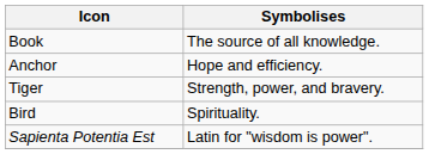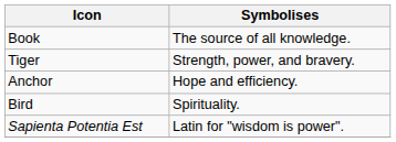 <table class="wikitable" style="width:35%;">
 <tr>
 <th style="width:15%;">Icon</th>
 <th style="width:20%;">Symbolises</th>
 </tr>
 <tr>
 <td>Book</td>
 <td>The source of all knowledge.</td>
 </tr>
 <tr>
+<td>Tiger</td>
+<td>Strength, power, and bravery.</td>
+</tr>
+<tr>
 <td>Anchor</td>
 <td>Hope and efficiency.</td>
-</tr>
-<tr>
-<td>Tiger</td>
-<td>Strength, power, and bravery.</td>
 </tr>
 <tr>
 <td>Bird</td>
 <td>Spirituality.</td>
 </tr>
 <tr>
 <td><em>Sapienta Potentia Est</em></td>
 <td>Latin for "wisdom is power".</td>
 </tr>
 <tr>
 </tr>
 </table>
